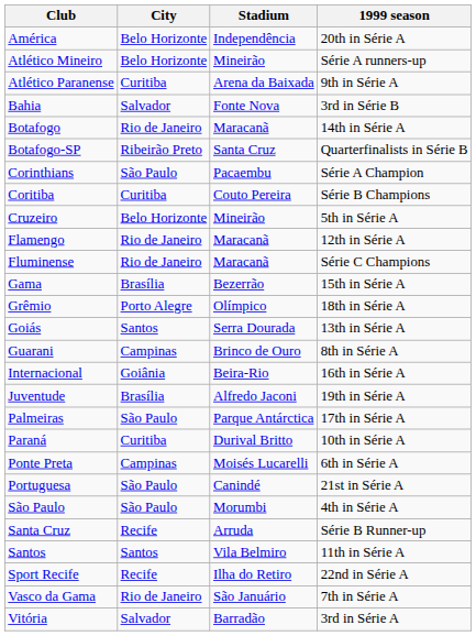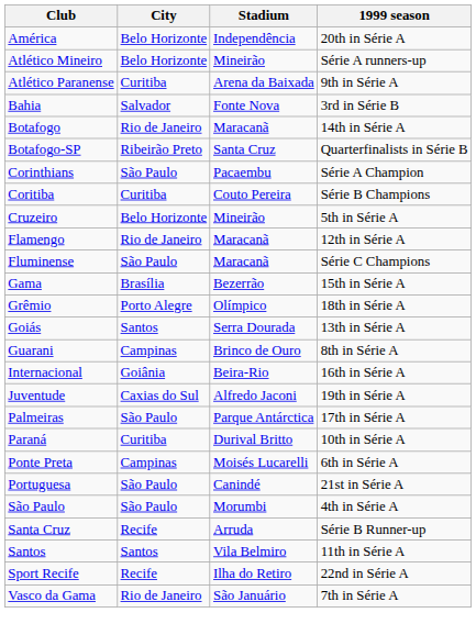 <table class="wikitable sortable">
 <tr>
 <th>Club</th>
 <th>City</th>
 <th>Stadium</th>
 <th>1999 season</th>
 </tr>
 <tr>
 <td><a href='#'>América</a></td>
 <td><a href='#'>Belo Horizonte</a></td>
 <td><a href='#'>Independência</a></td>
 <td>20th in Série A</td>
 </tr>
 <tr>
 <td><a href='#'>Atlético Mineiro</a></td>
 <td><a href='#'>Belo Horizonte</a></td>
 <td><a href='#'>Mineirão</a></td>
 <td>Série A runners-up</td>
 </tr>
 <tr>
 <td><a href='#'>Atlético Paranense</a></td>
 <td><a href='#'>Curitiba</a></td>
 <td><a href='#'>Arena da Baixada</a></td>
 <td>9th in Série A</td>
 </tr>
 <tr>
 <td><a href='#'>Bahia</a></td>
 <td><a href='#'>Salvador</a></td>
 <td><a href='#'>Fonte Nova</a></td>
 <td>3rd in Série B</td>
 </tr>
 <tr>
 <td><a href='#'>Botafogo</a></td>
 <td><a href='#'>Rio de Janeiro</a></td>
 <td><a href='#'>Maracanã</a></td>
 <td>14th in Série A</td>
 </tr>
 <tr>
 <td><a href='#'>Botafogo-SP</a></td>
 <td><a href='#'>Ribeirão Preto</a></td>
 <td><a href='#'>Santa Cruz</a></td>
 <td>Quarterfinalists in Série B</td>
 </tr>
 <tr>
 <td><a href='#'>Corinthians</a></td>
 <td><a href='#'>São Paulo</a></td>
 <td><a href='#'>Pacaembu</a></td>
 <td>Série A Champion</td>
 </tr>
 <tr>
 <td><a href='#'>Coritiba</a></td>
 <td><a href='#'>Curitiba</a></td>
 <td><a href='#'>Couto Pereira</a></td>
 <td>Série B Champions</td>
 </tr>
 <tr>
 <td><a href='#'>Cruzeiro</a></td>
 <td><a href='#'>Belo Horizonte</a></td>
 <td><a href='#'>Mineirão</a></td>
 <td>5th in Série A</td>
 </tr>
 <tr>
 <td><a href='#'>Flamengo</a></td>
 <td><a href='#'>Rio de Janeiro</a></td>
 <td><a href='#'>Maracanã</a></td>
 <td>12th in Série A</td>
 </tr>
 <tr>
 <td><a href='#'>Fluminense</a></td>
-<td><a href='#'>Rio de Janeiro</a></td>
+<td><a href='#'>São Paulo</a></td>
 <td><a href='#'>Maracanã</a></td>
 <td>Série C Champions</td>
 </tr>
 <tr>
 <td><a href='#'>Gama</a></td>
 <td><a href='#'>Brasília</a></td>
 <td><a href='#'>Bezerrão</a></td>
 <td>15th in Série A</td>
 </tr>
 <tr>
 <td><a href='#'>Grêmio</a></td>
 <td><a href='#'>Porto Alegre</a></td>
 <td><a href='#'>Olímpico</a></td>
 <td>18th in Série A</td>
 </tr>
 <tr>
 <td><a href='#'>Goiás</a></td>
 <td><a href='#'>Santos</a></td>
 <td><a href='#'>Serra Dourada</a></td>
 <td>13th in Série A</td>
 </tr>
 <tr>
 <td><a href='#'>Guarani</a></td>
 <td><a href='#'>Campinas</a></td>
 <td><a href='#'>Brinco de Ouro</a></td>
 <td>8th in Série A</td>
 </tr>
 <tr>
 <td><a href='#'>Internacional</a></td>
 <td><a href='#'>Goiânia</a></td>
 <td><a href='#'>Beira-Rio</a></td>
 <td>16th in Série A</td>
 </tr>
 <tr>
 <td><a href='#'>Juventude</a></td>
-<td><a href='#'>Brasília</a></td>
+<td><a href='#'>Caxias do Sul</a></td>
 <td><a href='#'>Alfredo Jaconi</a></td>
 <td>19th in Série A</td>
 </tr>
 <tr>
 <td><a href='#'>Palmeiras</a></td>
 <td><a href='#'>São Paulo</a></td>
 <td><a href='#'>Parque Antárctica</a></td>
 <td>17th in Série A</td>
 </tr>
 <tr>
 <td><a href='#'>Paraná</a></td>
 <td><a href='#'>Curitiba</a></td>
 <td><a href='#'>Durival Britto</a></td>
 <td>10th in Série A</td>
 </tr>
 <tr>
 <td><a href='#'>Ponte Preta</a></td>
 <td><a href='#'>Campinas</a></td>
 <td><a href='#'>Moisés Lucarelli</a></td>
 <td>6th in Série A</td>
 </tr>
 <tr>
 <td><a href='#'>Portuguesa</a></td>
 <td><a href='#'>São Paulo</a></td>
 <td><a href='#'>Canindé</a></td>
 <td>21st in Série A</td>
 </tr>
 <tr>
 <td><a href='#'>São Paulo</a></td>
 <td><a href='#'>São Paulo</a></td>
 <td><a href='#'>Morumbi</a></td>
 <td>4th in Série A</td>
 </tr>
 <tr>
 <td><a href='#'>Santa Cruz</a></td>
 <td><a href='#'>Recife</a></td>
 <td><a href='#'>Arruda</a></td>
 <td>Série B Runner-up</td>
 </tr>
 <tr>
 <td><a href='#'>Santos</a></td>
 <td><a href='#'>Santos</a></td>
 <td><a href='#'>Vila Belmiro</a></td>
 <td>11th in Série A</td>
 </tr>
 <tr>
 <td><a href='#'>Sport Recife</a></td>
 <td><a href='#'>Recife</a></td>
 <td><a href='#'>Ilha do Retiro</a></td>
 <td>22nd in Série A</td>
 </tr>
 <tr>
 <td><a href='#'>Vasco da Gama</a></td>
 <td><a href='#'>Rio de Janeiro</a></td>
 <td><a href='#'>São Januário</a></td>
 <td>7th in Série A</td>
 </tr>
-<tr>
-<td><a href='#'>Vitória</a></td>
-<td><a href='#'>Salvador</a></td>
-<td><a href='#'>Barradão</a></td>
-<td>3rd in Série A</td>
-</tr>
 </table>
